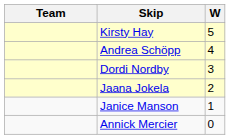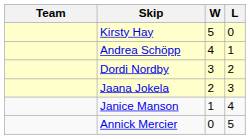 <table class="wikitable">
 <tr>
 <th width="120">Team</th>
 <th width="140">Skip</th>
 <th width="20">W</th>
+<th width="20">L</th>
 </tr>
 <tr bgcolor="#ffffcc">
 <td></td>
 <td><a href='#'>Kirsty Hay</a></td>
 <td>5</td>
+<td>0</td>
 </tr>
 <tr bgcolor="#ffffcc">
 <td></td>
 <td><a href='#'>Andrea Schöpp</a></td>
 <td>4</td>
+<td>1</td>
 </tr>
 <tr bgcolor="#ffffcc">
 <td></td>
 <td><a href='#'>Dordi Nordby</a></td>
 <td>3</td>
+<td>2</td>
 </tr>
 <tr bgcolor="#ffffcc">
 <td></td>
 <td><a href='#'>Jaana Jokela</a></td>
 <td>2</td>
+<td>3</td>
 </tr>
 <tr>
 <td></td>
 <td><a href='#'>Janice Manson</a></td>
 <td>1</td>
+<td>4</td>
 </tr>
 <tr>
 <td></td>
 <td><a href='#'>Annick Mercier</a></td>
 <td>0</td>
+<td>5</td>
 </tr>
 </table>
